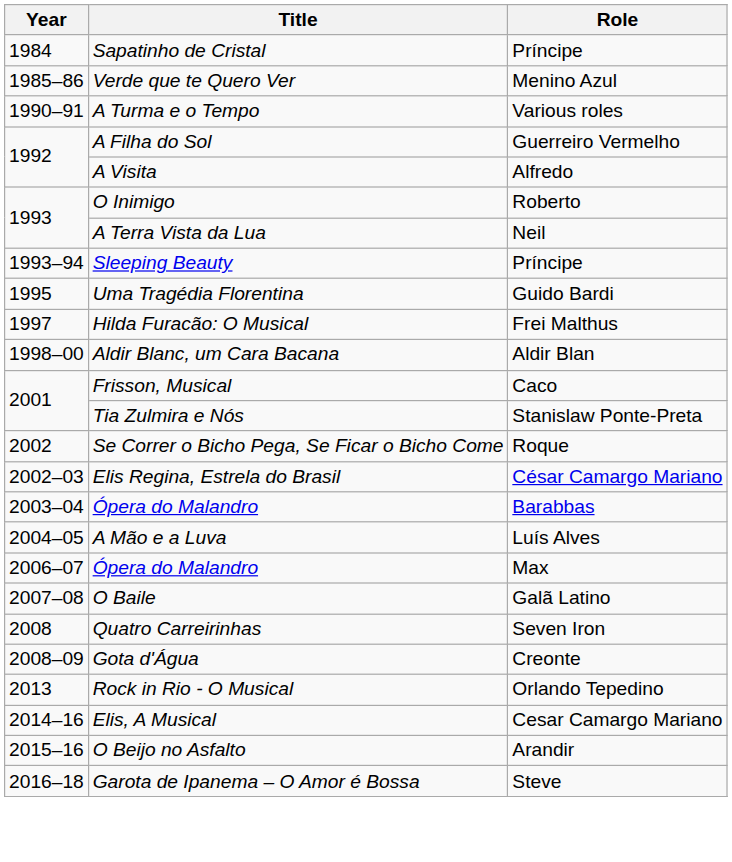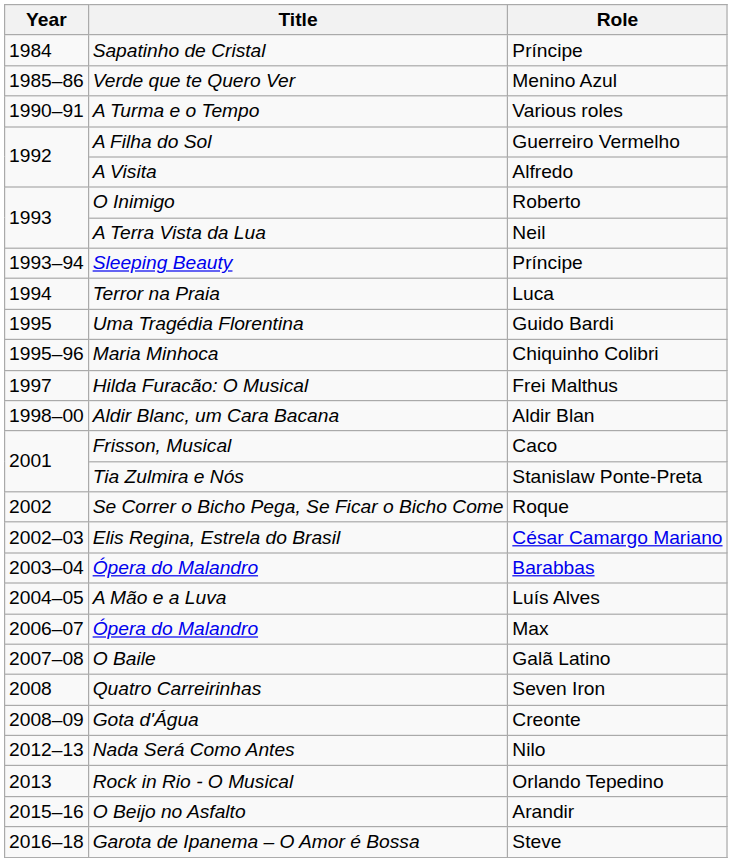 <table class="wikitable">
 <tr>
 <th>Year</th>
 <th>Title</th>
 <th>Role</th>
 </tr>
 <tr>
 <td>1984</td>
 <td><em>Sapatinho de Cristal</em></td>
 <td>Príncipe</td>
 </tr>
 <tr>
 <td>1985–86</td>
 <td><em> Verde que te Quero Ver</em></td>
 <td>Menino Azul</td>
 </tr>
 <tr>
 <td>1990–91</td>
 <td><em>A Turma e o Tempo</em></td>
 <td>Various roles</td>
 </tr>
 <tr>
 <td rowspan="2">1992</td>
 <td><em>A Filha do Sol</em></td>
 <td>Guerreiro Vermelho</td>
 </tr>
 <tr>
 <td><em>A Visita</em></td>
 <td>Alfredo</td>
 </tr>
 <tr>
 <td rowspan="2">1993</td>
 <td><em>O Inimigo</em></td>
 <td>Roberto</td>
 </tr>
 <tr>
 <td><em>A Terra Vista da Lua</em></td>
 <td>Neil</td>
 </tr>
 <tr>
 <td>1993–94</td>
 <td><em><a href='#'>Sleeping Beauty</a></em></td>
 <td>Príncipe</td>
 </tr>
 <tr>
+<td>1994</td>
+<td><em>Terror na Praia</em></td>
+<td>Luca</td>
+</tr>
+<tr>
 <td>1995</td>
 <td><em>Uma Tragédia Florentina</em></td>
 <td>Guido Bardi</td>
+</tr>
+<tr>
+<td>1995–96</td>
+<td><em>Maria Minhoca</em></td>
+<td>Chiquinho Colibri</td>
 </tr>
 <tr>
 <td>1997</td>
 <td><em>Hilda Furacão: O Musical</em></td>
 <td>Frei Malthus</td>
 </tr>
 <tr>
 <td>1998–00</td>
 <td><em>Aldir Blanc, um Cara Bacana</em></td>
 <td>Aldir Blan</td>
 </tr>
 <tr>
 <td rowspan="2">2001</td>
 <td><em>Frisson, Musical</em></td>
 <td>Caco</td>
 </tr>
 <tr>
 <td><em>Tia Zulmira e Nós</em></td>
 <td>Stanislaw Ponte-Preta</td>
 </tr>
 <tr>
 <td>2002</td>
 <td><em> Se Correr o Bicho Pega, Se Ficar o Bicho Come</em></td>
 <td>Roque</td>
 </tr>
 <tr>
 <td>2002–03</td>
 <td><em> Elis Regina, Estrela do Brasil</em></td>
 <td><a href='#'>César Camargo Mariano</a></td>
 </tr>
 <tr>
 <td>2003–04</td>
 <td><em><a href='#'>Ópera do Malandro</a></em></td>
 <td><a href='#'>Barabbas</a></td>
 </tr>
 <tr>
 <td>2004–05</td>
 <td><em>A Mão e a Luva</em></td>
 <td>Luís Alves</td>
 </tr>
 <tr>
 <td>2006–07</td>
 <td><em><a href='#'>Ópera do Malandro</a></em></td>
 <td>Max</td>
 </tr>
 <tr>
 <td>2007–08</td>
 <td><em>O Baile</em></td>
 <td>Galã Latino</td>
 </tr>
 <tr>
 <td>2008</td>
 <td><em>Quatro Carreirinhas</em></td>
 <td>Seven Iron</td>
 </tr>
 <tr>
 <td>2008–09</td>
 <td><em>Gota d'Água</em></td>
 <td>Creonte</td>
 </tr>
 <tr>
+<td>2012–13</td>
+<td><em>Nada Será Como Antes</em></td>
+<td>Nilo</td>
+</tr>
+<tr>
 <td>2013</td>
 <td><em>Rock in Rio - O Musical</em></td>
 <td>Orlando Tepedino</td>
-</tr>
-<tr>
-<td>2014–16</td>
-<td><em>Elis, A Musical</em></td>
-<td>Cesar Camargo Mariano</td>
 </tr>
 <tr>
 <td>2015–16</td>
 <td><em>O Beijo no Asfalto</em></td>
 <td>Arandir</td>
 </tr>
 <tr>
 <td>2016–18</td>
 <td><em>Garota de Ipanema – O Amor é Bossa</em></td>
 <td>Steve</td>
 </tr>
 <tr>
 </tr>
 </table>
